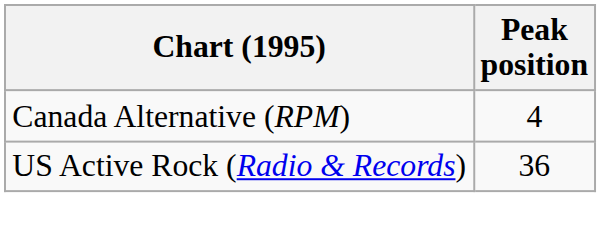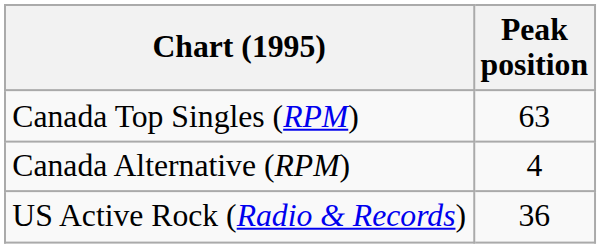 <table class="wikitable sortable">
 <tr>
 <th>Chart (1995)</th>
 <th>Peak<br>position</th>
+</tr>
+<tr>
+<td>Canada Top Singles (<em><a href='#'>RPM</a></em>)</td>
+<td align="center">63</td>
 </tr>
 <tr>
 <td>Canada Alternative (<em>RPM</em>)</td>
 <td align="center">4</td>
 </tr>
 <tr>
 <td>US Active Rock (<em><a href='#'>Radio & Records</a></em>)</td>
 <td align="center">36</td>
 </tr>
 </table>
